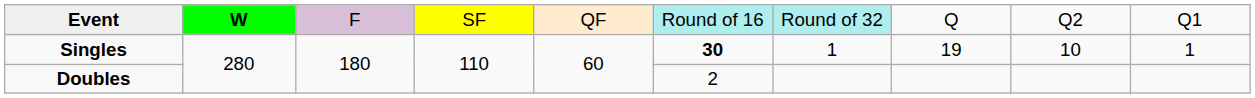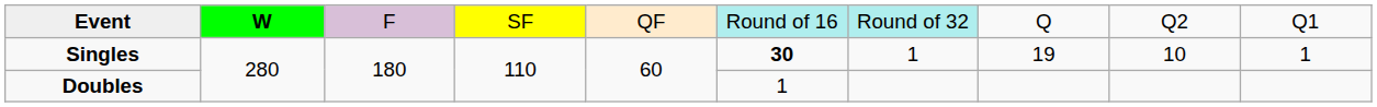 <table class=wikitable style=font-size:90%;text-align:center>
 <tr>
 <td style="width:130px; background:#efefef;"><strong>Event</strong></td>
 <td style="width:80px; background:lime;"><strong>W</strong></td>
 <td style="width:85px; background:thistle;">F</td>
 <td style="width:85px; background:#ff0;">SF</td>
 <td style="width:85px; background:#ffebcd;">QF</td>
 <td style="width:85px; background:#afeeee;">Round of 16</td>
 <td style="width:85px; background:#afeeee;">Round of 32</td>
 <td width=85>Q</td>
 <td width=85>Q2</td>
 <td width=85>Q1</td>
 </tr>
 <tr>
 <th style="background:#f8f8f8;">Singles</th>
 <td rowspan=2>280</td>
 <td rowspan=2>180</td>
 <td rowspan=2>110</td>
 <td rowspan=2>60</td>
 <td><strong>30</strong></td>
 <td>1</td>
 <td>19</td>
 <td>10</td>
 <td>1</td>
 </tr>
 <tr>
 <th style="background:#f8f8f8;">Doubles</th>
-<td>2</td>
+<td>1</td>
 <td></td>
 <td></td>
 <td></td>
 <td></td>
 </tr>
 </table>
